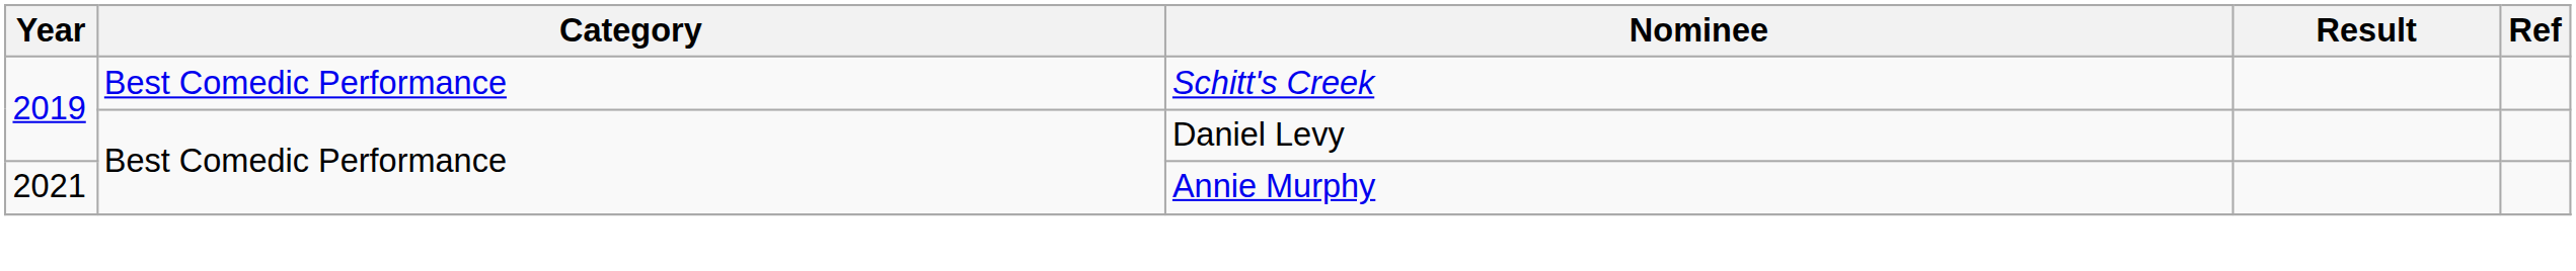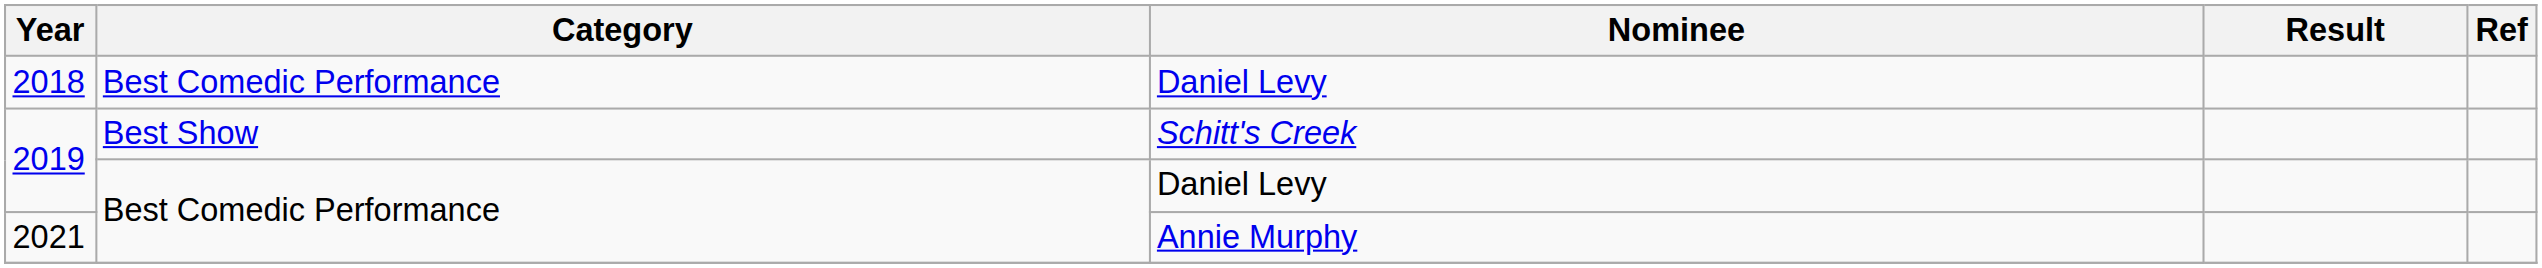 <table class="wikitable">
 <tr>
 <th width="3%">Year</th>
 <th width="40%">Category</th>
 <th width="40%">Nominee</th>
 <th width="10%">Result</th>
 <th width="2%">Ref</th>
 </tr>
 <tr>
+<td><a href='#'>2018</a></td>
+<td><a href='#'>Best Comedic Performance</a></td>
+<td><a href='#'>Daniel Levy</a></td>
+<td></td>
+<td></td>
+</tr>
+<tr>
 <td rowspan="2"><a href='#'>2019</a></td>
-<td><a href='#'>Best Comedic Performance</a></td>
+<td><a href='#'>Best Show</a></td>
 <td><em><a href='#'>Schitt's Creek</a></em></td>
 <td></td>
 <td></td>
 </tr>
 <tr>
 <td rowspan="2">Best Comedic Performance</td>
 <td>Daniel Levy</td>
 <td></td>
 <td></td>
 </tr>
 <tr>
 <td>2021</td>
 <td><a href='#'>Annie Murphy</a></td>
 <td></td>
 <td></td>
 </tr>
 <tr>
 </tr>
 </table>
